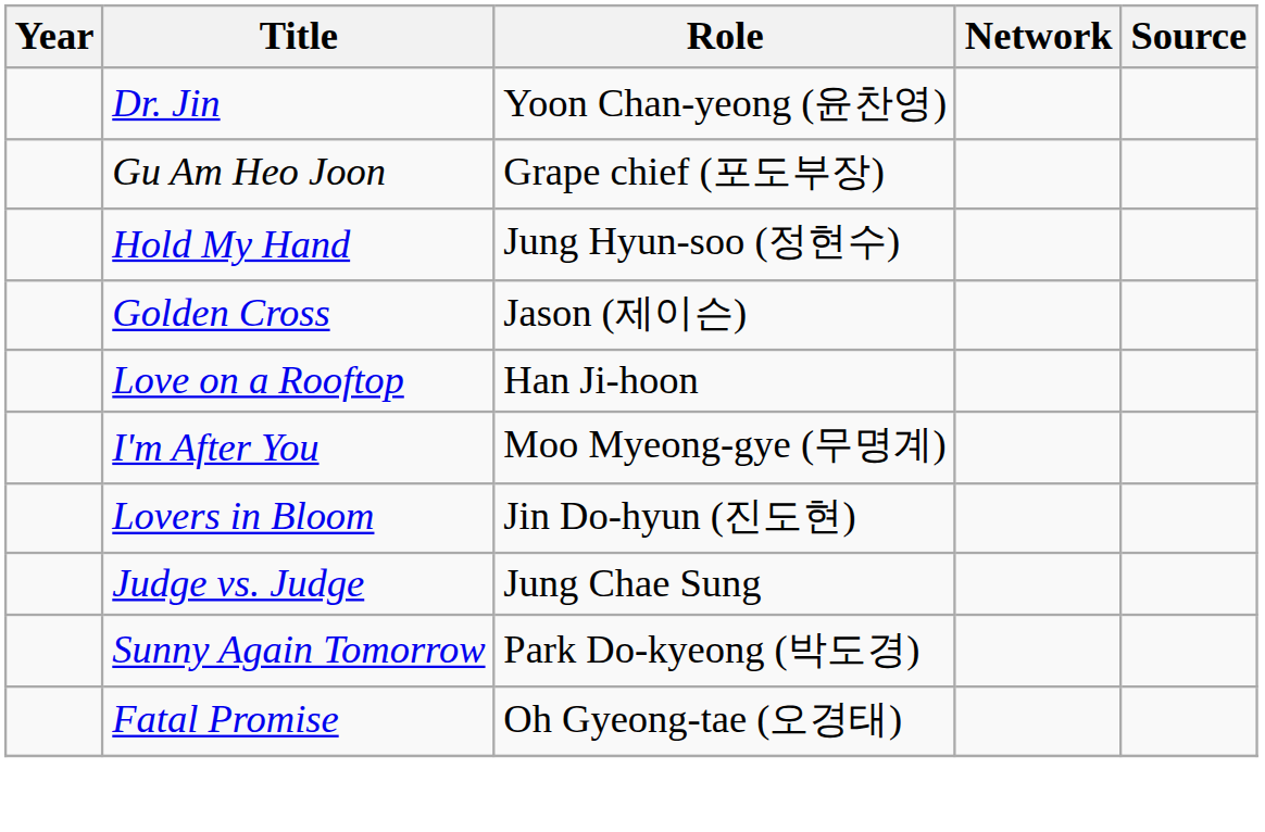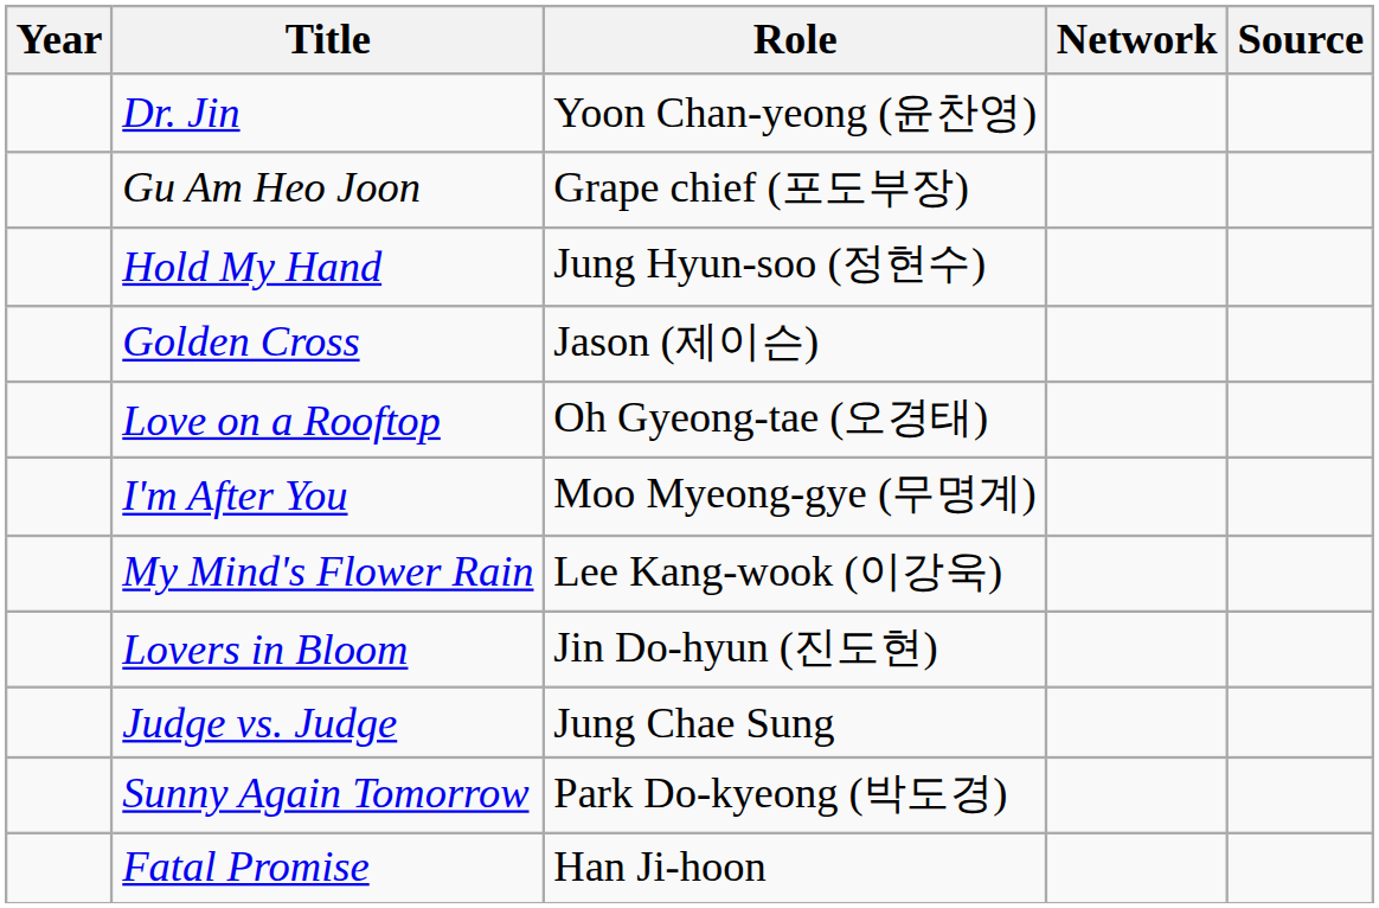 <table class="wikitable">
 <tr>
 <th>Year</th>
 <th>Title</th>
 <th>Role</th>
 <th>Network</th>
 <th>Source</th>
 </tr>
 <tr>
 <td></td>
 <td><em><a href='#'>Dr. Jin</a></em></td>
 <td>Yoon Chan-yeong (윤찬영)</td>
 <td></td>
 <td></td>
 </tr>
 <tr>
 <td></td>
 <td><em>Gu Am Heo Joon</em></td>
 <td>Grape chief (포도부장)</td>
 <td></td>
 <td></td>
 </tr>
 <tr>
 <td></td>
 <td><em><a href='#'>Hold My Hand</a></em></td>
 <td>Jung Hyun-soo (정현수)</td>
 <td></td>
 <td></td>
 </tr>
 <tr>
 <td></td>
 <td><em><a href='#'>Golden Cross</a></em></td>
 <td>Jason (제이슨)</td>
 <td></td>
 <td></td>
 </tr>
 <tr>
 <td></td>
 <td><em><a href='#'>Love on a Rooftop</a></em></td>
-<td>Han Ji-hoon</td>
+<td>Oh Gyeong-tae (오경태)</td>
 <td></td>
 <td></td>
 </tr>
 <tr>
 <td></td>
 <td><em><a href='#'>I'm After You</a></em></td>
 <td>Moo Myeong-gye (무명계)</td>
+<td></td>
+<td></td>
+</tr>
+<tr>
+<td></td>
+<td><em><a href='#'>My Mind's Flower Rain</a></em></td>
+<td>Lee Kang-wook (이강욱)</td>
 <td></td>
 <td></td>
 </tr>
 <tr>
 <td></td>
 <td><em><a href='#'>Lovers in Bloom</a></em></td>
 <td>Jin Do-hyun (진도현)</td>
 <td></td>
 <td></td>
 </tr>
 <tr>
 <td></td>
 <td><em><a href='#'>Judge vs. Judge</a></em></td>
 <td>Jung Chae Sung</td>
 <td></td>
 <td></td>
 </tr>
 <tr>
 <td></td>
 <td><em><a href='#'>Sunny Again Tomorrow</a></em></td>
 <td>Park Do-kyeong (박도경)</td>
 <td></td>
 <td></td>
 </tr>
 <tr>
 <td></td>
 <td><em><a href='#'>Fatal Promise</a></em></td>
-<td>Oh Gyeong-tae (오경태)</td>
+<td>Han Ji-hoon</td>
 <td></td>
 <td></td>
 </tr>
 <tr>
 </tr>
 </table>
